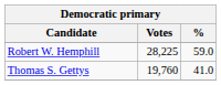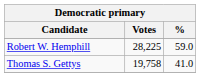 <table class="wikitable" align="left" style="margin: 1em 1em 1em 0; font-size: 95%;">
 <tr>
 <th colspan="3">Democratic primary</th>
 </tr>
 <tr>
 <th colspan="1" style="width: 170px">Candidate</th>
 <th style="width: 50px">Votes</th>
 <th style="width: 40px">%</th>
 </tr>
 <tr>
 </tr>
 <tr>
 <td><a href='#'>Robert W. Hemphill</a></td>
 <td align="right">28,225</td>
 <td align="right">59.0</td>
 </tr>
 <tr>
 <td><a href='#'>Thomas S. Gettys</a></td>
-<td align="right">19,760</td>
+<td align="right">19,758</td>
 <td align="right">41.0</td>
 </tr>
 <tr>
 </tr>
 </table>
